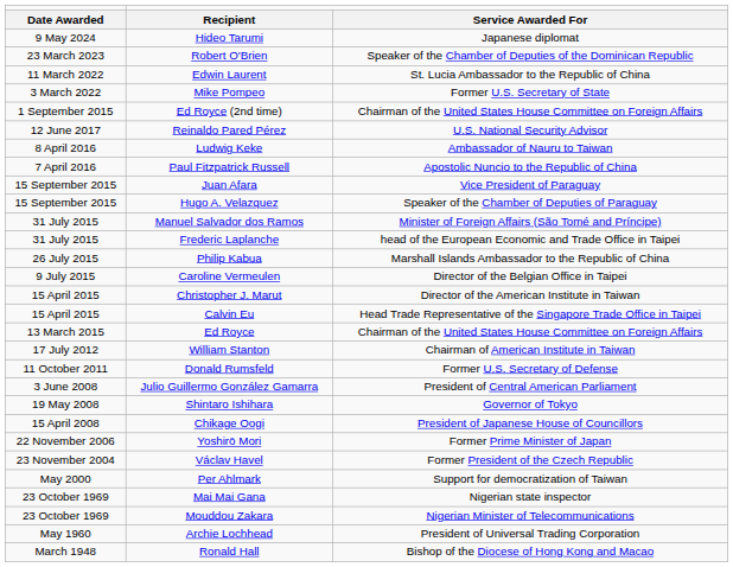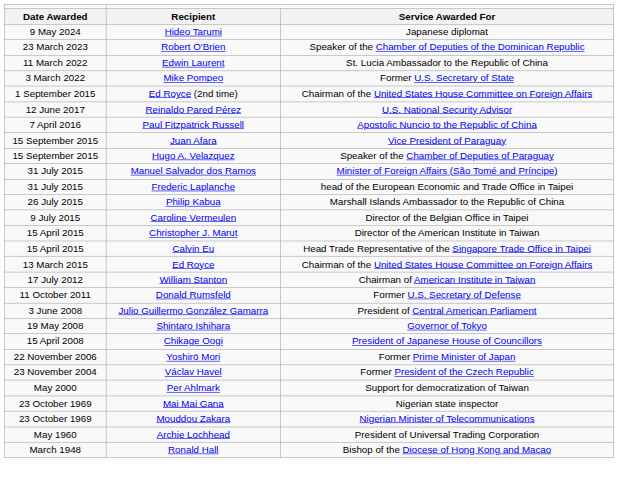 <table class="wikitable" | width="1000px" style="margin: 0px">
 <tr>
 <td></td>
 </tr>
 <tr>
 <th>Date Awarded</th>
 <th>Recipient</th>
 <th>Service Awarded For</th>
 </tr>
 <tr align=center>
 <td>9 May 2024</td>
 <td><a href='#'>Hideo Tarumi </a></td>
 <td>Japanese diplomat</td>
 </tr>
 <tr align=center>
 <td>23 March 2023</td>
 <td><a href='#'>Robert O'Brien</a></td>
 <td>Speaker of the <a href='#'>Chamber of Deputies of the Dominican Republic</a></td>
 </tr>
 <tr align=center>
 <td>11 March 2022</td>
 <td><a href='#'>Edwin Laurent</a></td>
 <td>St. Lucia Ambassador to the Republic of China</td>
 </tr>
 <tr align=center>
 <td>3 March 2022</td>
 <td><a href='#'>Mike Pompeo</a></td>
 <td>Former <a href='#'>U.S. Secretary of State</a></td>
 </tr>
 <tr align=center>
 <td>1 September 2015</td>
 <td><a href='#'>Ed Royce</a> (2nd time)</td>
 <td>Chairman of the <a href='#'>United States House Committee on Foreign Affairs</a></td>
 </tr>
 <tr align=center>
 <td>12 June 2017</td>
 <td><a href='#'>Reinaldo Pared Pérez</a></td>
 <td><a href='#'>U.S. National Security Advisor</a></td>
-</tr>
-<tr align=center>
-<td>8 April 2016</td>
-<td><a href='#'>Ludwig Keke</a></td>
-<td><a href='#'>Ambassador of Nauru to Taiwan</a></td>
 </tr>
 <tr align=center>
 <td>7 April 2016</td>
 <td><a href='#'>Paul Fitzpatrick Russell</a></td>
 <td><a href='#'>Apostolic Nuncio to the Republic of China</a></td>
 </tr>
 <tr align=center>
 <td>15 September 2015</td>
 <td><a href='#'>Juan Afara</a></td>
 <td><a href='#'>Vice President of Paraguay</a></td>
 </tr>
 <tr align=center>
 <td>15 September 2015</td>
 <td><a href='#'>Hugo A. Velazquez</a></td>
 <td>Speaker of the <a href='#'>Chamber of Deputies of Paraguay</a></td>
 </tr>
 <tr align=center>
 <td>31 July 2015</td>
 <td><a href='#'>Manuel Salvador dos Ramos</a></td>
 <td><a href='#'>Minister of Foreign Affairs (São Tomé and Príncipe)</a></td>
 </tr>
 <tr align=center>
 <td>31 July 2015</td>
 <td><a href='#'>Frederic Laplanche</a></td>
 <td>head of the European Economic and Trade Office in Taipei</td>
 </tr>
 <tr align=center>
 <td>26 July 2015</td>
 <td><a href='#'>Philip Kabua</a></td>
 <td>Marshall Islands Ambassador to the Republic of China</td>
 </tr>
 <tr align=center>
 <td>9 July 2015</td>
 <td><a href='#'>Caroline Vermeulen</a></td>
 <td>Director of the Belgian Office in Taipei</td>
 </tr>
 <tr align=center>
 <td>15 April 2015</td>
 <td><a href='#'>Christopher J. Marut</a></td>
 <td>Director of the American Institute in Taiwan</td>
 </tr>
 <tr align=center>
 <td>15 April 2015</td>
 <td><a href='#'>Calvin Eu</a></td>
 <td>Head Trade Representative of the <a href='#'>Singapore Trade Office in Taipei</a></td>
 </tr>
 <tr align=center>
 <td>13 March 2015</td>
 <td><a href='#'>Ed Royce</a></td>
 <td>Chairman of the <a href='#'>United States House Committee on Foreign Affairs</a></td>
 </tr>
 <tr align=center>
 <td>17 July 2012</td>
 <td><a href='#'>William Stanton</a></td>
 <td>Chairman of <a href='#'>American Institute in Taiwan</a></td>
 </tr>
 <tr align=center>
 <td>11 October 2011</td>
 <td><a href='#'>Donald Rumsfeld</a></td>
 <td>Former <a href='#'>U.S. Secretary of Defense</a></td>
 </tr>
 <tr align=center>
 <td>3 June 2008</td>
 <td><a href='#'>Julio Guillermo González Gamarra</a></td>
 <td>President of <a href='#'>Central American Parliament</a></td>
 </tr>
 <tr align=center>
 <td>19 May 2008</td>
 <td><a href='#'>Shintaro Ishihara</a></td>
 <td><a href='#'>Governor of Tokyo</a></td>
 </tr>
 <tr align=center>
 <td>15 April 2008</td>
 <td><a href='#'>Chikage Oogi</a></td>
 <td><a href='#'>President of Japanese House of Councillors</a></td>
 </tr>
 <tr align=center>
 <td>22 November 2006</td>
 <td><a href='#'>Yoshirō Mori</a></td>
 <td>Former <a href='#'>Prime Minister of Japan</a></td>
 </tr>
 <tr align=center>
 <td>23 November 2004</td>
 <td><a href='#'>Václav Havel</a></td>
 <td>Former <a href='#'>President of the Czech Republic</a></td>
 </tr>
 <tr align=center>
 <td>May 2000</td>
 <td><a href='#'>Per Ahlmark</a></td>
 <td>Support for democratization of Taiwan</td>
 </tr>
 <tr align=center>
 <td>23 October 1969</td>
 <td><a href='#'>Mai Mai Gana</a></td>
 <td>Nigerian state inspector</td>
 </tr>
 <tr align=center>
 <td>23 October 1969</td>
 <td><a href='#'>Mouddou Zakara</a></td>
 <td><a href='#'>Nigerian Minister of Telecommunications</a></td>
 </tr>
 <tr align=center>
 <td>May 1960</td>
 <td><a href='#'>Archie Lochhead</a></td>
 <td>President of Universal Trading Corporation</td>
 </tr>
 <tr align=center>
 <td>March 1948</td>
 <td><a href='#'>Ronald Hall</a></td>
 <td>Bishop of the <a href='#'>Diocese of Hong Kong and Macao</a></td>
 </tr>
 </table>
